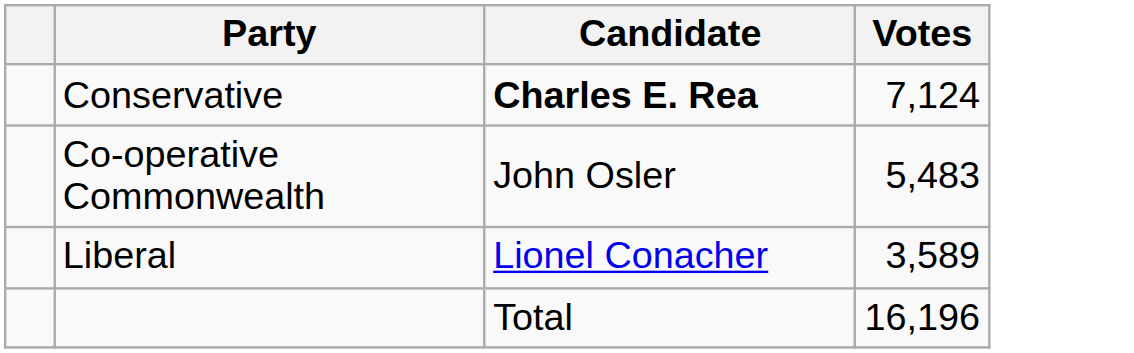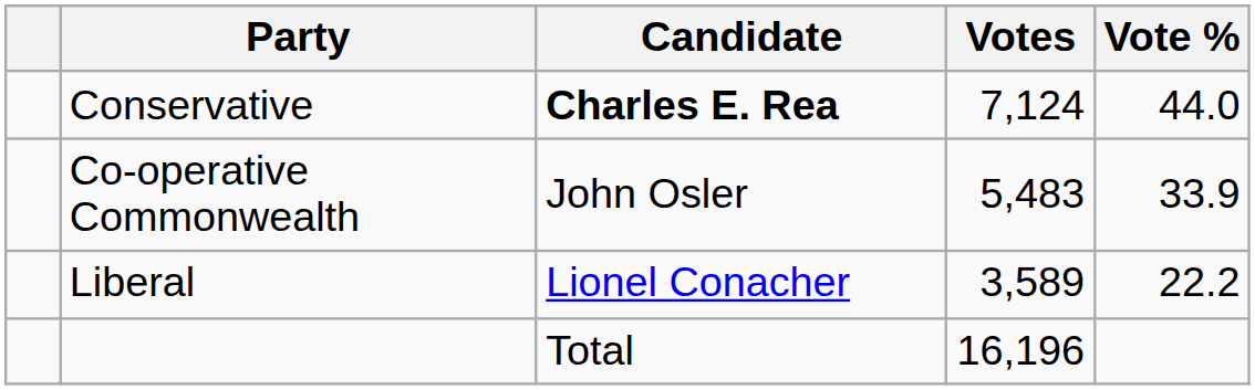 <table class="wikitable">
 <tr>
 <th></th>
 <th scope="col" style="width:175px;">Party</th>
 <th scope="col" style="width:150px;">Candidate</th>
 <th>Votes</th>
+<th>Vote %</th>
 </tr>
 <tr>
 <td>   </td>
 <td>Conservative</td>
 <td><strong>Charles E. Rea</strong></td>
 <td align=right>7,124</td>
+<td align=right>44.0</td>
 </tr>
 <tr>
 <td>   </td>
 <td>Co-operative Commonwealth</td>
 <td>John Osler</td>
 <td align=right>5,483</td>
+<td align=right>33.9</td>
 </tr>
 <tr>
 <td>   </td>
 <td>Liberal</td>
 <td><a href='#'>Lionel Conacher</a></td>
 <td align=right>3,589</td>
+<td align=right>22.2</td>
 </tr>
 <tr>
 <td></td>
 <td></td>
 <td>Total</td>
 <td align=right>16,196</td>
+<td></td>
 </tr>
 </table>
